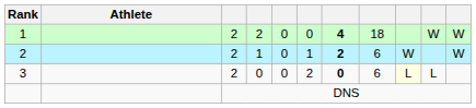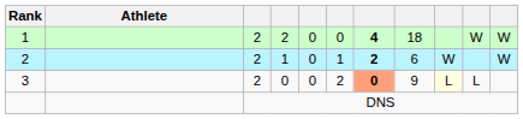 <table class="wikitable" style="text-align: center;">
 <tr>
 <th width=25>Rank</th>
 <th width=225>Athlete</th>
 <th width=25></th>
 <th width=25></th>
 <th width=25></th>
 <th width=25></th>
 <th width=40></th>
 <th width=40></th>
 <th width=25></th>
 <th width=25></th>
 <th width=25></th>
 </tr>
 <tr bgcolor=ccffcc>
 <td>1</td>
 <td align=left></td>
 <td>2</td>
 <td>2</td>
 <td>0</td>
 <td>0</td>
 <td><strong>4</strong></td>
 <td>18</td>
 <td></td>
 <td>W</td>
 <td>W</td>
 </tr>
 <tr bgcolor=bbf3ff>
 <td>2</td>
 <td align=left></td>
 <td>2</td>
 <td>1</td>
 <td>0</td>
 <td>1</td>
 <td><strong>2</strong></td>
 <td>6</td>
 <td>W</td>
 <td></td>
 <td>W</td>
 </tr>
 <tr>
 <td>3</td>
 <td align=left></td>
 <td>2</td>
 <td>0</td>
 <td>0</td>
 <td>2</td>
-<td><strong>0</strong></td>
-<td>6</td>
+<td style="background: lightsalmon;"><strong>0</strong></td>
+<td>9</td>
 <td style="background: lightyellow;">L</td>
 <td>L</td>
 <td></td>
 </tr>
 <tr>
 <td></td>
 <td align=left></td>
 <td colspan=9>DNS</td>
 </tr>
 </table>
